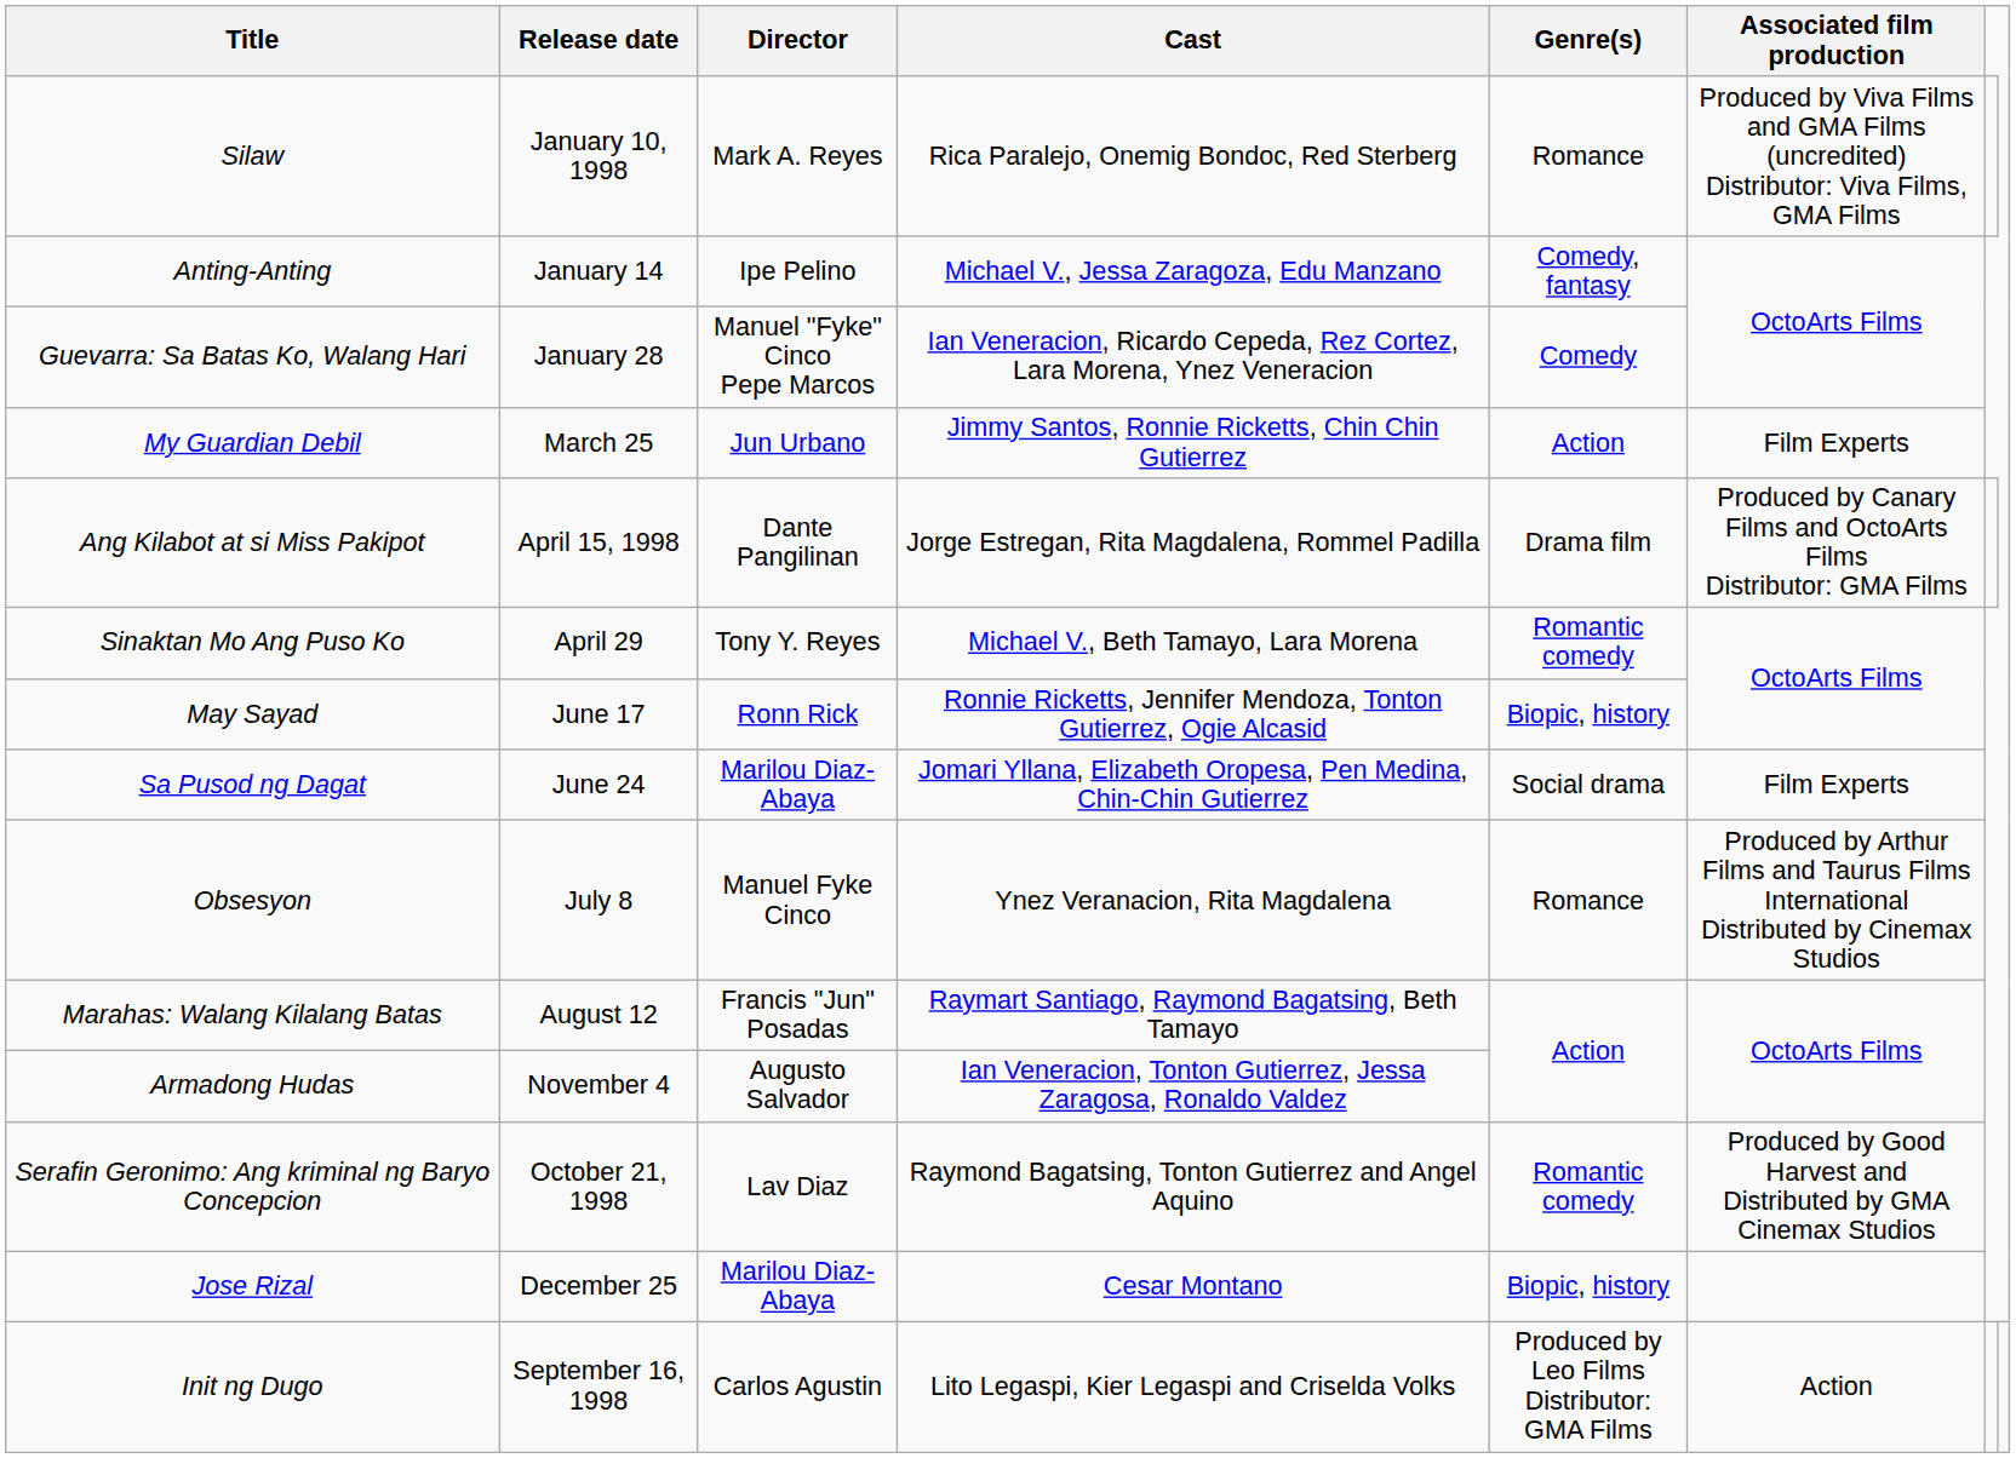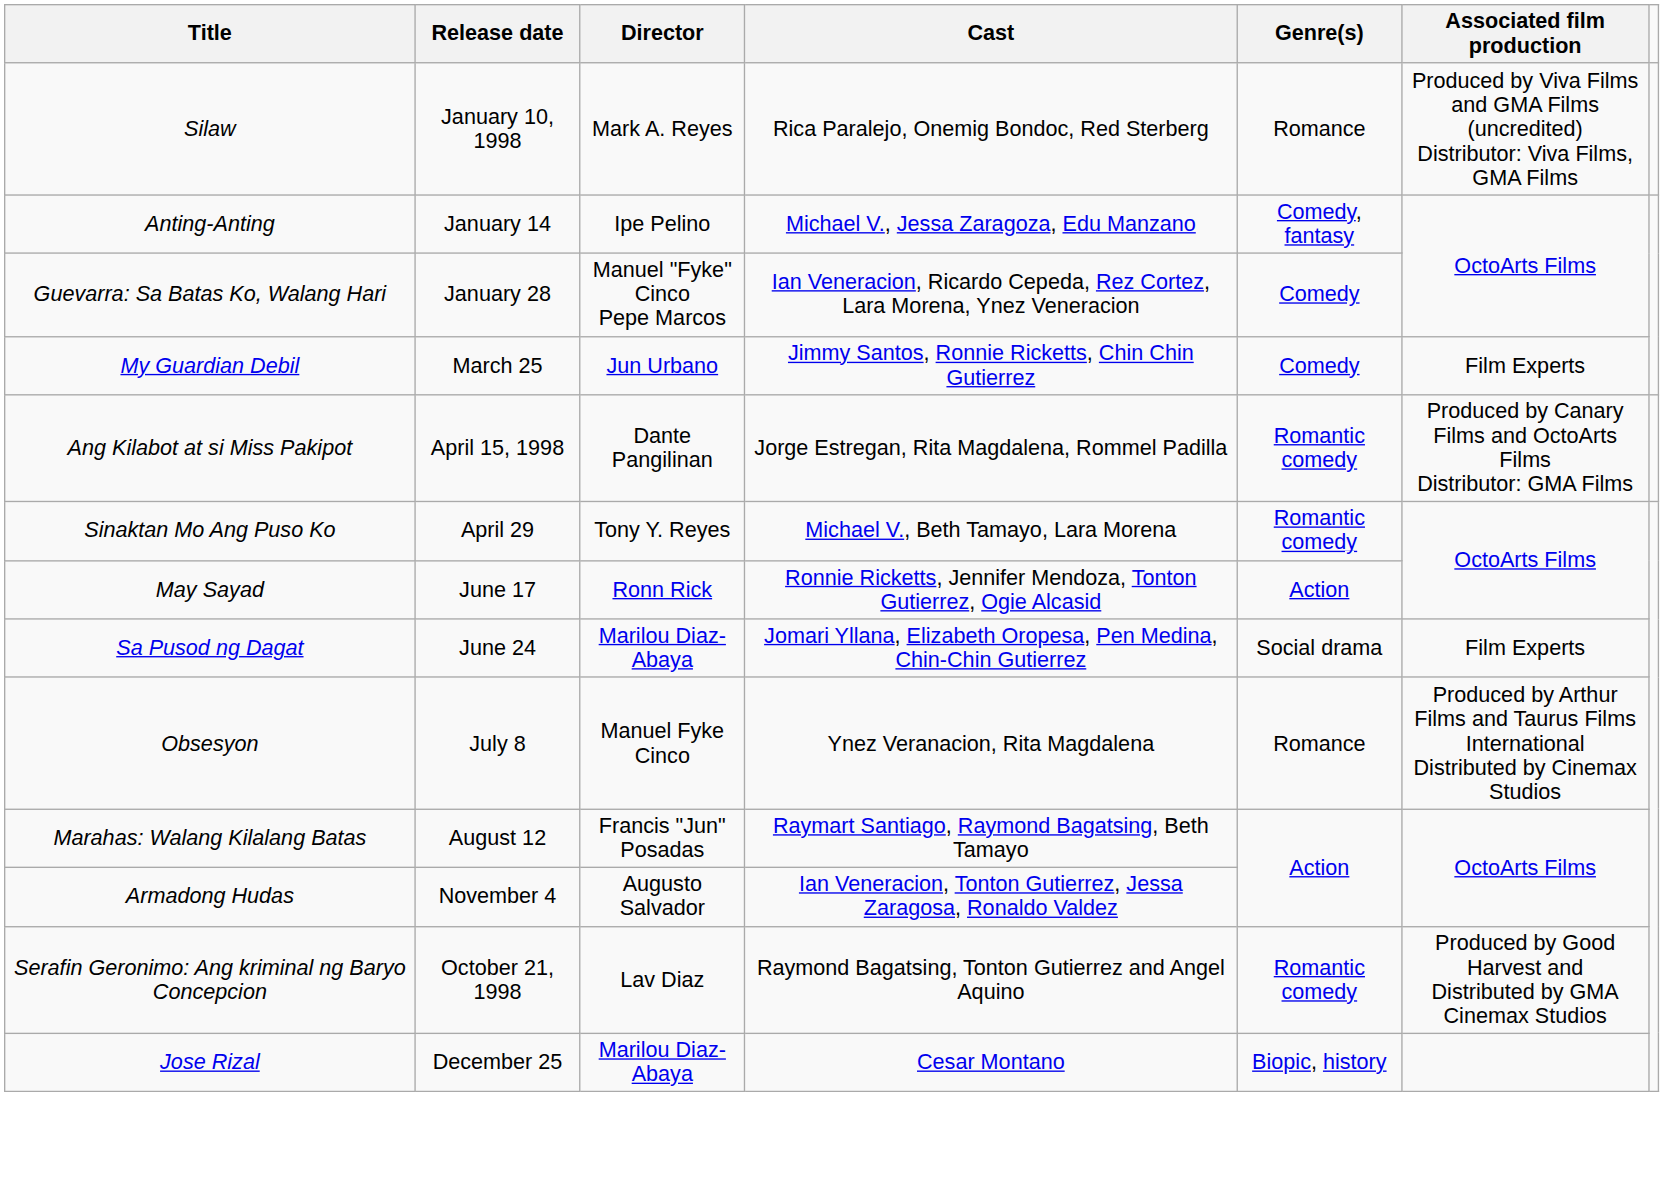 <table class="wikitable" "toccolours sortable" style="width:97%; text-align:center">
 <tr>
 <th style="width:25%;">Title</th>
 <th style="width:10%;">Release date</th>
 <th style="width:10%;">Director</th>
 <th style="width:30%;">Cast</th>
 <th style="width:10%;">Genre(s)</th>
 <th style="width:15%;">Associated film production</th>
 </tr>
 <tr>
 <td><em>Silaw</em></td>
 <td>January 10, 1998</td>
 <td>Mark A. Reyes</td>
 <td>Rica Paralejo, Onemig Bondoc, Red Sterberg</td>
 <td>Romance</td>
 <td>Produced by Viva Films and GMA Films (uncredited)<br>Distributor: Viva Films, GMA Films</td>
 <td></td>
 </tr>
 <tr>
 <td><em>Anting-Anting</em></td>
 <td>January 14</td>
 <td>Ipe Pelino</td>
 <td><a href='#'>Michael V.</a>, <a href='#'>Jessa Zaragoza</a>, <a href='#'>Edu Manzano</a></td>
 <td><a href='#'>Comedy</a>, <a href='#'>fantasy</a></td>
 <td rowspan="2"><a href='#'>OctoArts Films</a></td>
 </tr>
 <tr>
 <td><em>Guevarra: Sa Batas Ko, Walang Hari</em></td>
 <td>January 28</td>
 <td>Manuel "Fyke" Cinco<br>Pepe Marcos</td>
 <td><a href='#'>Ian Veneracion</a>, Ricardo Cepeda, <a href='#'>Rez Cortez</a>, Lara Morena, Ynez Veneracion</td>
 <td><a href='#'>Comedy</a></td>
 </tr>
 <tr>
 <td><em><a href='#'>My Guardian Debil</a></em></td>
 <td>March 25</td>
 <td><a href='#'>Jun Urbano</a></td>
 <td><a href='#'>Jimmy Santos</a>, <a href='#'>Ronnie Ricketts</a>, <a href='#'>Chin Chin Gutierrez</a></td>
-<td><a href='#'>Action</a></td>
+<td><a href='#'>Comedy</a></td>
 <td>Film Experts</td>
 </tr>
 <tr>
 <td><em>Ang Kilabot at si Miss Pakipot</em></td>
 <td>April 15, 1998</td>
 <td>Dante Pangilinan</td>
 <td>Jorge Estregan, Rita Magdalena, Rommel Padilla</td>
-<td>Drama film</td>
+<td><a href='#'>Romantic comedy</a></td>
 <td>Produced by Canary Films and OctoArts Films<br>Distributor:  GMA Films</td>
 <td></td>
 </tr>
 <tr>
 <td><em>Sinaktan Mo Ang Puso Ko</em></td>
 <td>April 29</td>
 <td>Tony Y. Reyes</td>
 <td><a href='#'>Michael V.</a>, Beth Tamayo, Lara Morena</td>
 <td><a href='#'>Romantic comedy</a></td>
 <td rowspan="2"><a href='#'>OctoArts Films</a></td>
 </tr>
 <tr>
 <td><em>May Sayad</em></td>
 <td>June 17</td>
 <td><a href='#'>Ronn Rick</a></td>
 <td><a href='#'>Ronnie Ricketts</a>, Jennifer Mendoza, <a href='#'>Tonton Gutierrez</a>, <a href='#'>Ogie Alcasid</a></td>
-<td><a href='#'>Biopic</a>, <a href='#'>history</a></td>
+<td><a href='#'>Action</a></td>
 </tr>
 <tr>
 <td><em><a href='#'>Sa Pusod ng Dagat</a></em></td>
 <td>June 24</td>
 <td><a href='#'>Marilou Diaz-Abaya</a></td>
 <td><a href='#'>Jomari Yllana</a>, <a href='#'>Elizabeth Oropesa</a>, <a href='#'>Pen Medina</a>, <a href='#'>Chin-Chin Gutierrez</a></td>
 <td>Social drama</td>
 <td>Film Experts</td>
 </tr>
 <tr>
 <td><em>Obsesyon</em></td>
 <td>July 8</td>
 <td>Manuel Fyke Cinco</td>
 <td>Ynez Veranacion, Rita Magdalena</td>
 <td>Romance</td>
 <td>Produced by Arthur Films and Taurus Films International<br>Distributed by Cinemax Studios </td>
 </tr>
 <tr>
 <td><em>Marahas: Walang Kilalang Batas</em></td>
 <td>August 12</td>
 <td>Francis "Jun" Posadas</td>
 <td><a href='#'>Raymart Santiago</a>, <a href='#'>Raymond Bagatsing</a>, Beth Tamayo</td>
 <td rowspan="2"><a href='#'>Action</a></td>
 <td rowspan="2"><a href='#'>OctoArts Films</a></td>
 </tr>
 <tr>
 <td><em>Armadong Hudas</em></td>
 <td>November 4</td>
 <td>Augusto Salvador</td>
 <td><a href='#'>Ian Veneracion</a>, <a href='#'>Tonton Gutierrez</a>, <a href='#'>Jessa Zaragosa</a>, <a href='#'>Ronaldo Valdez</a></td>
 </tr>
 <tr>
 <td><em>Serafin Geronimo: Ang kriminal ng Baryo Concepcion</em></td>
 <td>October 21, 1998</td>
 <td>Lav Diaz</td>
 <td>Raymond Bagatsing, Tonton Gutierrez and Angel Aquino</td>
 <td><a href='#'>Romantic comedy</a></td>
 <td>Produced by Good Harvest  and<br>Distributed by GMA Cinemax  Studios  </td>
 </tr>
 <tr>
 <td><em><a href='#'>Jose Rizal</a></em></td>
 <td>December 25</td>
 <td><a href='#'>Marilou Diaz-Abaya</a></td>
 <td><a href='#'>Cesar Montano</a></td>
 <td><a href='#'>Biopic</a>, <a href='#'>history</a></td>
 <td></td>
 </tr>
-<tr>
-<td><em>Init ng Dugo</em></td>
-<td>September 16, 1998</td>
-<td>Carlos Agustin</td>
-<td>Lito Legaspi, Kier Legaspi and Criselda Volks</td>
-<td>Produced by Leo Films<br>Distributor: GMA Films</td>
-<td>Action</td>
-<td></td>
-<td></td>
-</tr>
 </table>
